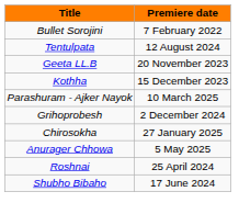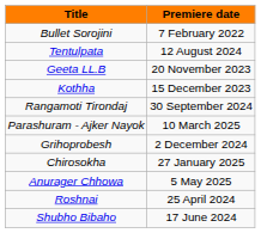 <table class="wikitable sortable" style="border-collapse:collapse; font-size: 100%; text-align:center">
 <tr>
 <th style="background:#FF7E00;">Title</th>
 <th style="background:#FF7E00;">Premiere date</th>
 </tr>
 <tr>
 <td><em>Bullet Sorojini</em></td>
 <td>7 February 2022</td>
 </tr>
 <tr>
 <td><em><a href='#'>Tentulpata</a></em></td>
 <td>12 August 2024</td>
 </tr>
 <tr>
 <td><em><a href='#'>Geeta LL.B</a></em></td>
 <td>20 November 2023</td>
 </tr>
 <tr>
 <td><em><a href='#'>Kothha</a></em></td>
 <td>15 December 2023</td>
+</tr>
+<tr>
+<td><em>Rangamoti Tirondaj</em></td>
+<td>30 September 2024</td>
 </tr>
 <tr>
 <td><em>Parashuram - Ajker Nayok</em></td>
 <td>10 March 2025</td>
 </tr>
 <tr>
 <td><em>Grihoprobesh</em></td>
 <td>2 December 2024</td>
 </tr>
 <tr>
 <td><em>Chirosokha</em></td>
 <td>27 January 2025</td>
 </tr>
 <tr>
 <td><em><a href='#'>Anurager Chhowa</a></em></td>
 <td>5 May 2025</td>
 </tr>
 <tr>
 <td><em><a href='#'>Roshnai</a></em></td>
 <td>25 April 2024</td>
 </tr>
 <tr>
 <td><em><a href='#'>Shubho Bibaho</a></em></td>
 <td>17 June 2024</td>
 </tr>
 </table>
